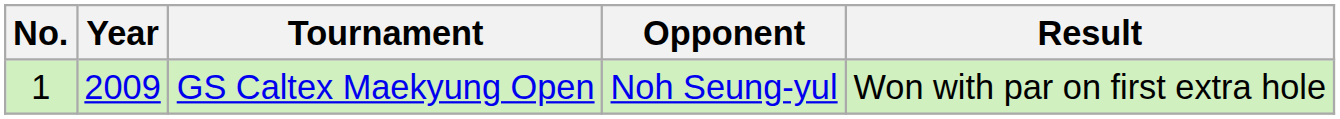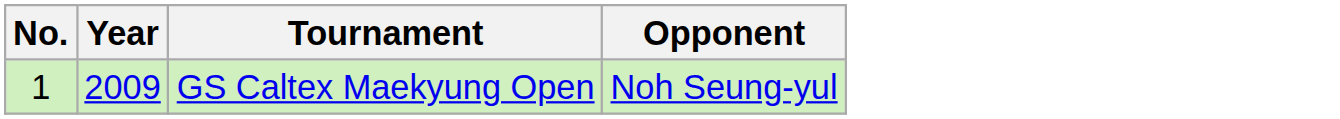 <table class="wikitable" style="font-size:95%;">
 <tr>
 <th>No.</th>
 <th>Year</th>
 <th>Tournament</th>
 <th>Opponent</th>
-<th>Result</th>
 </tr>
 <tr style="background:#D0F0C0;">
 <td align=center>1</td>
 <td><a href='#'>2009</a></td>
 <td><a href='#'>GS Caltex Maekyung Open</a></td>
 <td> <a href='#'>Noh Seung-yul</a></td>
-<td>Won with par on first extra hole</td>
 </tr>
 </table>
